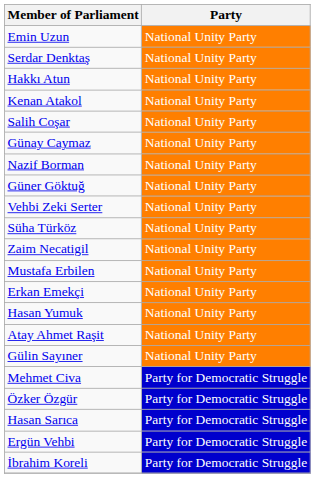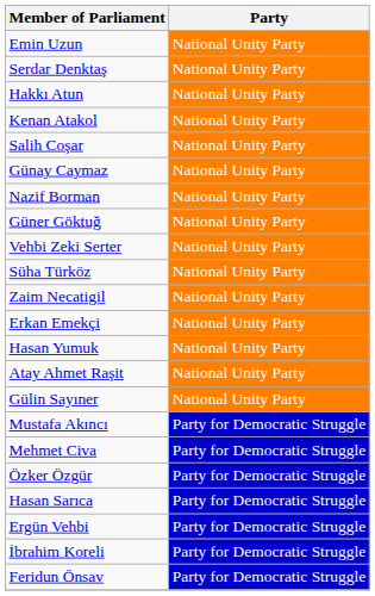 <table class="wikitable">
 <tr>
 <th>Member of Parliament</th>
 <th>Party</th>
 </tr>
 <tr>
 <td><a href='#'>Emin Uzun</a></td>
 <td style="background:#FF7F00; color:white">National Unity Party</td>
 </tr>
 <tr>
 <td><a href='#'>Serdar Denktaş</a></td>
 <td style="background:#FF7F00; color:white">National Unity Party</td>
 </tr>
 <tr>
 <td><a href='#'>Hakkı Atun</a></td>
 <td style="background:#FF7F00; color:white">National Unity Party</td>
 </tr>
 <tr>
 <td><a href='#'>Kenan Atakol</a></td>
 <td style="background:#FF7F00; color:white">National Unity Party</td>
 </tr>
 <tr>
 <td><a href='#'>Salih Coşar</a></td>
 <td style="background:#FF7F00; color:white">National Unity Party</td>
 </tr>
 <tr>
 <td><a href='#'>Günay Caymaz</a></td>
 <td style="background:#FF7F00; color:white">National Unity Party</td>
 </tr>
 <tr>
 <td><a href='#'>Nazif Borman</a></td>
 <td style="background:#FF7F00; color:white">National Unity Party</td>
 </tr>
 <tr>
 <td><a href='#'>Güner Göktuğ</a></td>
 <td style="background:#FF7F00; color:white">National Unity Party</td>
 </tr>
 <tr>
 <td><a href='#'>Vehbi Zeki Serter</a></td>
 <td style="background:#FF7F00; color:white">National Unity Party</td>
 </tr>
 <tr>
 <td><a href='#'>Süha Türköz</a></td>
 <td style="background:#FF7F00; color:white">National Unity Party</td>
 </tr>
 <tr>
 <td><a href='#'>Zaim Necatigil</a></td>
 <td style="background:#FF7F00; color:white">National Unity Party</td>
 </tr>
 <tr>
-<td><a href='#'>Mustafa Erbilen</a></td>
-<td style="background:#FF7F00; color:white">National Unity Party</td>
-</tr>
-<tr>
 <td><a href='#'>Erkan Emekçi</a></td>
 <td style="background:#FF7F00; color:white">National Unity Party</td>
 </tr>
 <tr>
 <td><a href='#'>Hasan Yumuk</a></td>
 <td style="background:#FF7F00; color:white">National Unity Party</td>
 </tr>
 <tr>
 <td><a href='#'>Atay Ahmet Raşit</a></td>
 <td style="background:#FF7F00; color:white">National Unity Party</td>
 </tr>
 <tr>
 <td><a href='#'>Gülin Sayıner</a></td>
 <td style="background:#FF7F00; color:white">National Unity Party</td>
+</tr>
+<tr>
+<td><a href='#'>Mustafa Akıncı</a></td>
+<td style="background:#0000CD; color:white">Party for Democratic Struggle</td>
 </tr>
 <tr>
 <td><a href='#'>Mehmet Civa</a></td>
 <td style="background:#0000CD; color:white">Party for Democratic Struggle</td>
 </tr>
 <tr>
 <td><a href='#'>Özker Özgür</a></td>
 <td style="background:#0000CD; color:white">Party for Democratic Struggle</td>
 </tr>
 <tr>
 <td><a href='#'>Hasan Sarıca</a></td>
 <td style="background:#0000CD; color:white">Party for Democratic Struggle</td>
 </tr>
 <tr>
 <td><a href='#'>Ergün Vehbi</a></td>
 <td style="background:#0000CD; color:white">Party for Democratic Struggle</td>
 </tr>
 <tr>
 <td><a href='#'>İbrahim Koreli</a></td>
 <td style="background:#0000CD; color:white">Party for Democratic Struggle</td>
 </tr>
 <tr>
+<td><a href='#'>Feridun Önsav</a></td>
+<td style="background:#0000CD; color:white">Party for Democratic Struggle</td>
+</tr>
+<tr>
 </tr>
 </table>
